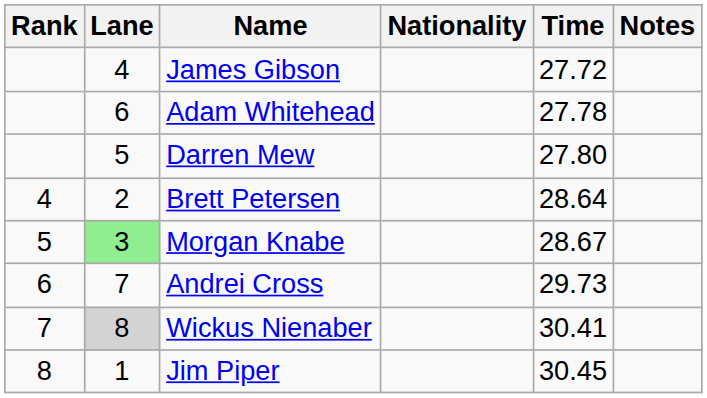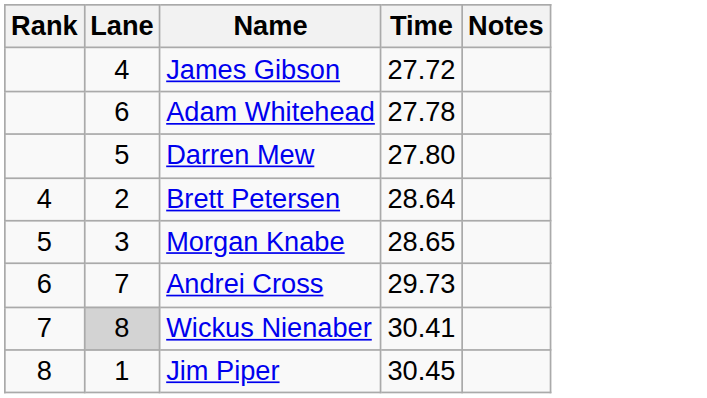 <table class="wikitable sortable" style="text-align:center">
 <tr>
 <th>Rank</th>
 <th>Lane</th>
 <th>Name</th>
-<th>Nationality</th>
 <th>Time</th>
 <th>Notes</th>
 </tr>
 <tr>
 <td></td>
 <td>4</td>
 <td align=left><a href='#'>James Gibson</a></td>
-<td align=left></td>
 <td>27.72</td>
 <td></td>
 </tr>
 <tr>
 <td></td>
 <td>6</td>
 <td align=left><a href='#'>Adam Whitehead</a></td>
-<td align=left></td>
 <td>27.78</td>
 <td></td>
 </tr>
 <tr>
 <td></td>
 <td>5</td>
 <td align=left><a href='#'>Darren Mew</a></td>
-<td align=left></td>
 <td>27.80</td>
 <td></td>
 </tr>
 <tr>
 <td>4</td>
 <td>2</td>
 <td align=left><a href='#'>Brett Petersen</a></td>
-<td align=left></td>
 <td>28.64</td>
 <td></td>
 </tr>
 <tr>
 <td>5</td>
-<td style="background: lightgreen;">3</td>
+<td>3</td>
 <td align=left><a href='#'>Morgan Knabe</a></td>
-<td align=left></td>
-<td>28.67</td>
+<td>28.65</td>
 <td></td>
 </tr>
 <tr>
 <td>6</td>
 <td>7</td>
 <td align=left><a href='#'>Andrei Cross</a></td>
-<td align=left></td>
 <td>29.73</td>
 <td></td>
 </tr>
 <tr>
 <td>7</td>
 <td style="background: lightgrey;">8</td>
 <td align=left><a href='#'>Wickus Nienaber</a></td>
-<td align=left></td>
 <td>30.41</td>
 <td></td>
 </tr>
 <tr>
 <td>8</td>
 <td>1</td>
 <td align=left><a href='#'>Jim Piper</a></td>
-<td align=left></td>
 <td>30.45</td>
 <td></td>
 </tr>
 </table>
